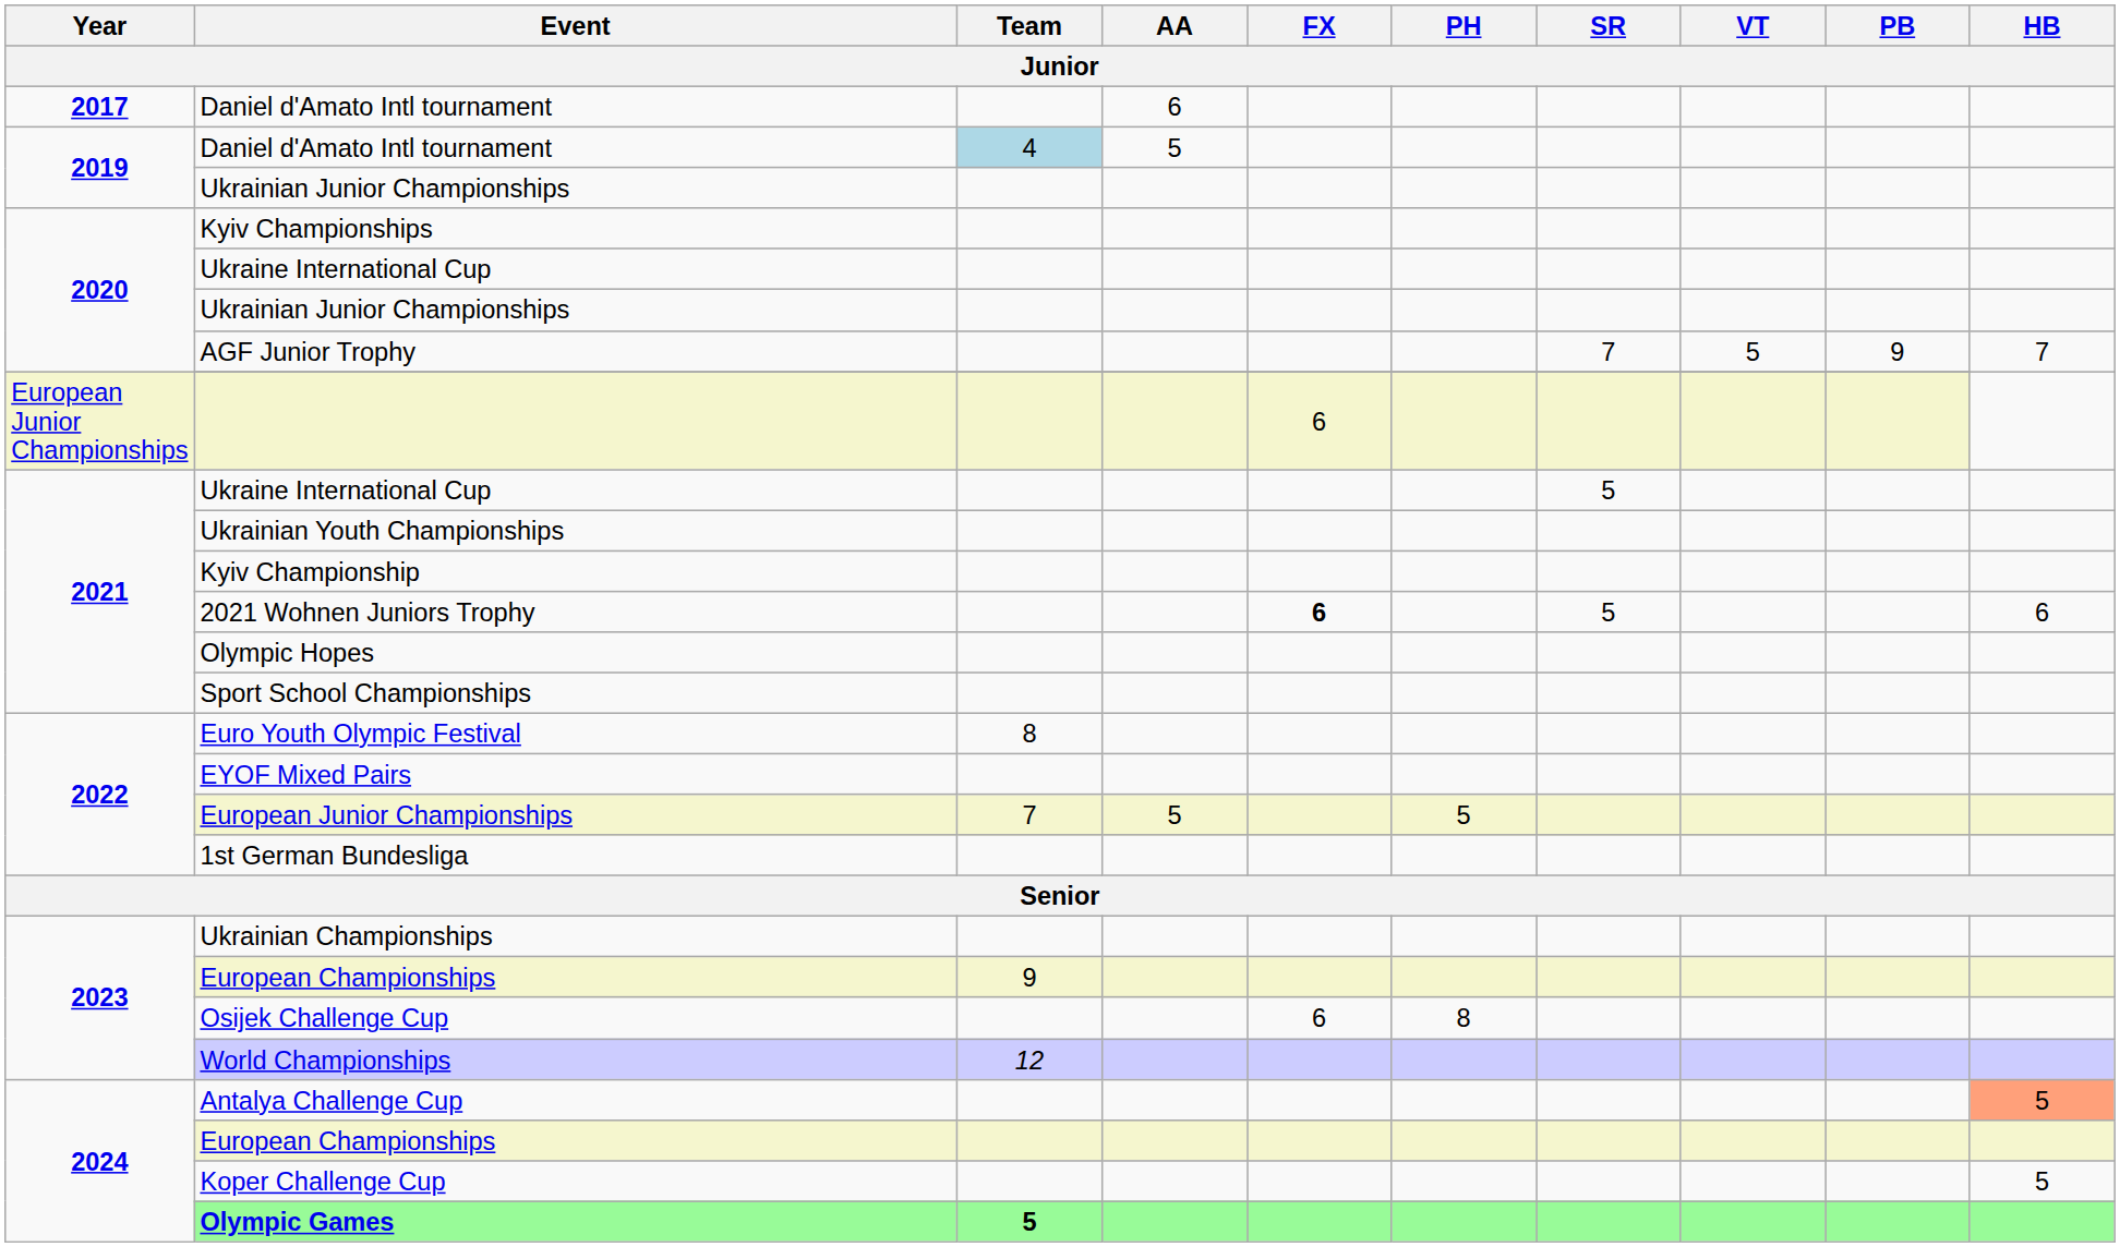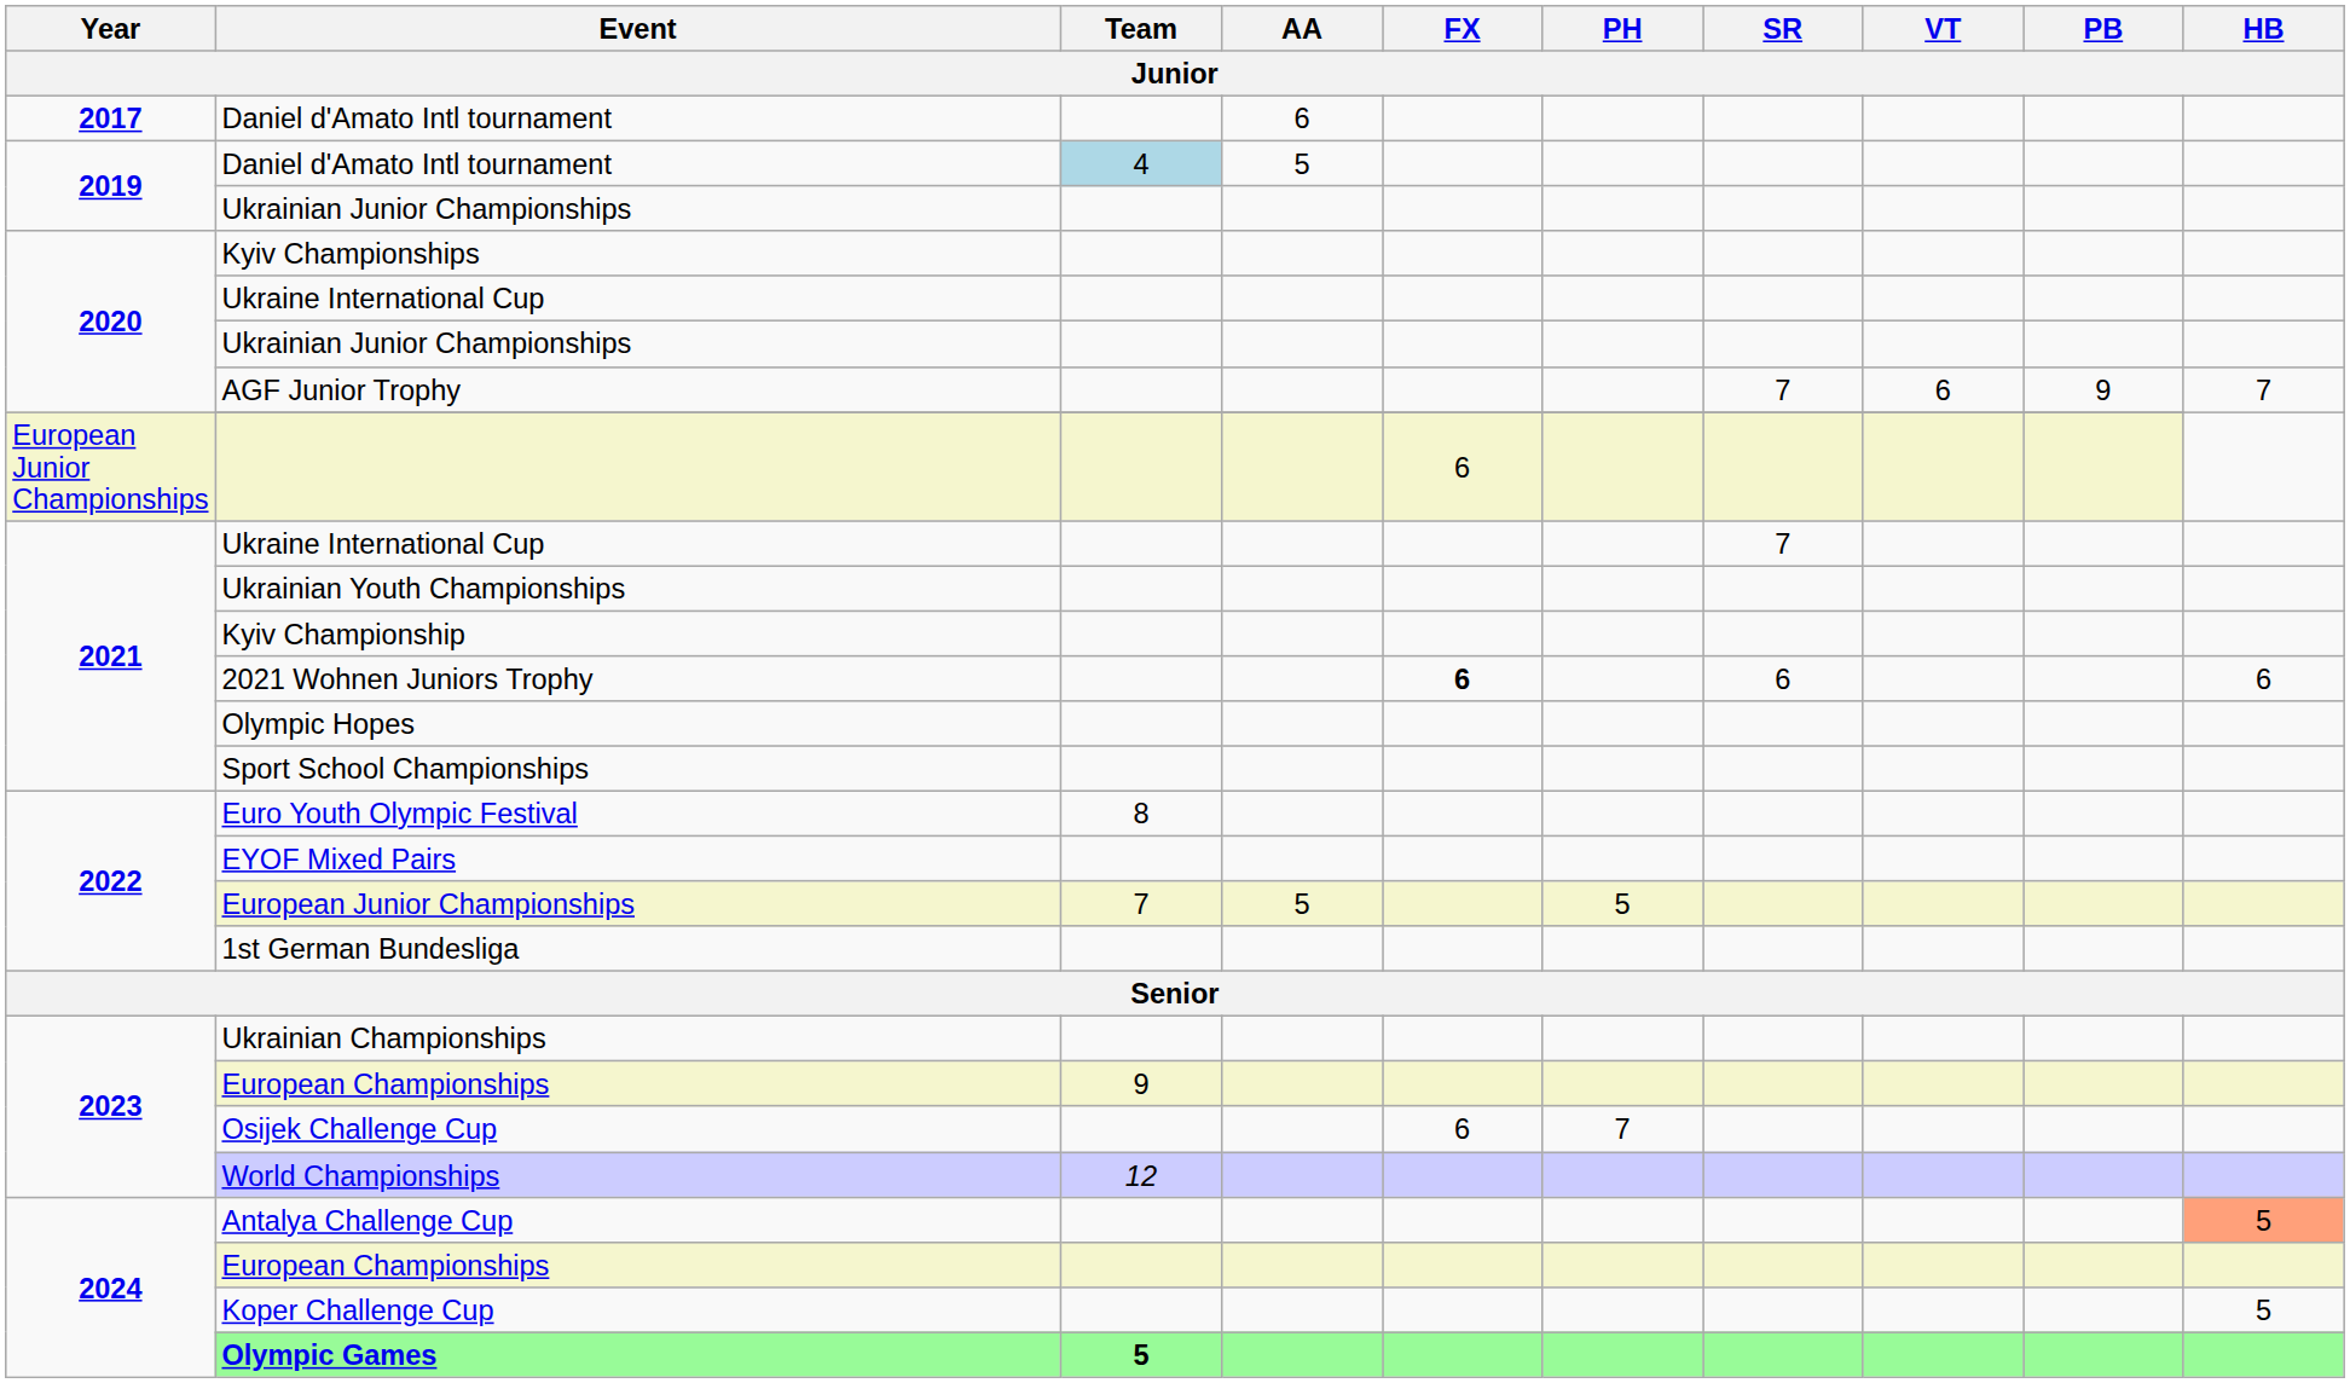 <table class="wikitable sortable" style="text-align:center; font-size:95%;">
 <tr>
 <th width=7% class=unsortable>Year</th>
 <th width=37% class=unsortable>Event</th>
 <th width=7% class=unsortable>Team</th>
 <th width=7% class=unsortable>AA</th>
 <th width=7% class=unsortable><a href='#'>FX</a></th>
 <th width=7% class=unsortable><a href='#'>PH</a></th>
 <th width=7% class=unsortable><a href='#'>SR</a></th>
 <th width=7% class=unsortable><a href='#'>VT</a></th>
 <th width=7% class=unsortable><a href='#'>PB</a></th>
 <th width=7% class=unsortable><a href='#'>HB</a></th>
 </tr>
 <tr>
 <th colspan="10"><strong>Junior</strong></th>
 </tr>
 <tr>
 <td rowspan="1"><strong><a href='#'>2017</a></strong></td>
 <td align=left>Daniel d'Amato Intl tournament</td>
 <td></td>
 <td>6</td>
 <td></td>
 <td></td>
 <td></td>
 <td></td>
 <td></td>
 <td></td>
 </tr>
 <tr>
 <td rowspan="2"><strong><a href='#'>2019</a></strong></td>
 <td align=left>Daniel d'Amato Intl tournament</td>
 <td style="background: lightblue;">4</td>
 <td>5</td>
 <td></td>
 <td></td>
 <td></td>
 <td></td>
 <td></td>
 <td></td>
 </tr>
 <tr>
 <td align=left>Ukrainian Junior Championships</td>
 <td></td>
 <td></td>
 <td></td>
 <td></td>
 <td></td>
 <td></td>
 <td></td>
 <td></td>
 </tr>
 <tr>
 <td rowspan="5"><strong><a href='#'>2020</a></strong></td>
 <td align=left>Kyiv Championships</td>
 <td></td>
 <td></td>
 <td></td>
 <td></td>
 <td></td>
 <td></td>
 <td></td>
 <td></td>
 </tr>
 <tr>
 <td align =left>Ukraine International Cup</td>
 <td></td>
 <td></td>
 <td></td>
 <td></td>
 <td></td>
 <td></td>
 <td></td>
 <td></td>
 </tr>
 <tr>
 <td align=left>Ukrainian Junior Championships</td>
 <td></td>
 <td></td>
 <td></td>
 <td></td>
 <td></td>
 <td></td>
 <td></td>
 <td></td>
 </tr>
 <tr>
 <td align=left>AGF Junior Trophy</td>
 <td></td>
 <td></td>
 <td></td>
 <td></td>
 <td>7</td>
-<td>5</td>
+<td>6</td>
 <td>9</td>
 <td>7</td>
 </tr>
 <tr>
 </tr>
 <tr bgcolor=#F5F6CE>
 <td align=left><a href='#'>European Junior Championships</a></td>
 <td></td>
 <td></td>
 <td></td>
 <td>6</td>
 <td></td>
 <td></td>
 <td></td>
 <td></td>
 </tr>
 <tr>
 <td rowspan="6"><strong><a href='#'>2021</a></strong></td>
 <td align=left>Ukraine International Cup</td>
 <td></td>
 <td></td>
 <td></td>
 <td></td>
-<td>5</td>
+<td>7</td>
 <td></td>
 <td></td>
 <td></td>
 </tr>
 <tr>
 <td align=left>Ukrainian Youth Championships</td>
 <td></td>
 <td></td>
 <td></td>
 <td></td>
 <td></td>
 <td></td>
 <td></td>
 <td></td>
 </tr>
 <tr>
 <td align=left>Kyiv Championship</td>
 <td></td>
 <td></td>
 <td></td>
 <td></td>
 <td></td>
 <td></td>
 <td></td>
 <td></td>
 </tr>
 <tr>
 <td align=left>2021 Wohnen Juniors Trophy</td>
 <td></td>
 <td></td>
 <td><strong>6</strong></td>
 <td></td>
-<td>5</td>
+<td>6</td>
 <td></td>
 <td></td>
 <td>6</td>
 </tr>
 <tr>
 <td align=left>Olympic Hopes</td>
 <td></td>
 <td></td>
 <td></td>
 <td></td>
 <td></td>
 <td></td>
 <td></td>
 <td></td>
 </tr>
 <tr>
 <td align=left>Sport School Championships</td>
 <td></td>
 <td></td>
 <td></td>
 <td></td>
 <td></td>
 <td></td>
 <td></td>
 <td></td>
 </tr>
 <tr>
 <td rowspan="4"><strong><a href='#'>2022</a></strong></td>
 <td align=left><a href='#'>Euro Youth Olympic Festival</a></td>
 <td>8</td>
 <td></td>
 <td></td>
 <td></td>
 <td></td>
 <td></td>
 <td></td>
 <td></td>
 </tr>
 <tr>
 <td align=left><a href='#'>EYOF Mixed Pairs</a></td>
 <td></td>
 <td></td>
 <td></td>
 <td></td>
 <td></td>
 <td></td>
 <td></td>
 <td></td>
 </tr>
 <tr bgcolor=#F5F6CE>
 <td align=left><a href='#'>European Junior Championships</a></td>
 <td>7</td>
 <td>5</td>
 <td></td>
 <td>5</td>
 <td></td>
 <td></td>
 <td></td>
 <td></td>
 </tr>
 <tr>
 <td align=left>1st German Bundesliga</td>
 <td></td>
 <td></td>
 <td></td>
 <td></td>
 <td></td>
 <td></td>
 <td></td>
 <td></td>
 </tr>
 <tr>
 <th colspan="10"><strong>Senior</strong></th>
 </tr>
 <tr>
 <td rowspan="4"><strong><a href='#'>2023</a></strong></td>
 <td align=left>Ukrainian Championships</td>
 <td></td>
 <td></td>
 <td></td>
 <td></td>
 <td></td>
 <td></td>
 <td></td>
 <td></td>
 </tr>
 <tr bgcolor=#F5F6CE>
 <td align=left><a href='#'>European Championships</a></td>
 <td>9</td>
 <td></td>
 <td></td>
 <td></td>
 <td></td>
 <td></td>
 <td></td>
 <td></td>
 </tr>
 <tr>
 <td align=left><a href='#'>Osijek Challenge Cup</a></td>
 <td></td>
 <td></td>
 <td>6</td>
-<td>8</td>
+<td>7</td>
 <td></td>
 <td></td>
 <td></td>
 <td></td>
 </tr>
 <tr bgcolor=#CCCCFF>
 <td align=left><a href='#'>World Championships</a></td>
 <td><em>12</em></td>
 <td></td>
 <td></td>
 <td></td>
 <td></td>
 <td></td>
 <td></td>
 <td></td>
 </tr>
 <tr>
 <td rowspan="4"><strong><a href='#'>2024</a></strong></td>
 <td align=left><a href='#'>Antalya Challenge Cup</a></td>
 <td></td>
 <td></td>
 <td></td>
 <td></td>
 <td></td>
 <td></td>
 <td></td>
 <td style="background: lightsalmon;">5</td>
 </tr>
 <tr bgcolor=#F5F6CE>
 <td align=left><a href='#'>European Championships</a></td>
 <td></td>
 <td></td>
 <td></td>
 <td></td>
 <td></td>
 <td></td>
 <td></td>
 <td></td>
 </tr>
 <tr>
 <td align=left><a href='#'>Koper Challenge Cup</a></td>
 <td></td>
 <td></td>
 <td></td>
 <td></td>
 <td></td>
 <td></td>
 <td></td>
 <td>5</td>
 </tr>
 <tr bgcolor=98FB98>
 <td align=left><strong><a href='#'>Olympic Games</a></strong></td>
 <td><strong>5</strong></td>
 <td></td>
 <td></td>
 <td></td>
 <td></td>
 <td></td>
 <td></td>
 <td></td>
 </tr>
 </table>
